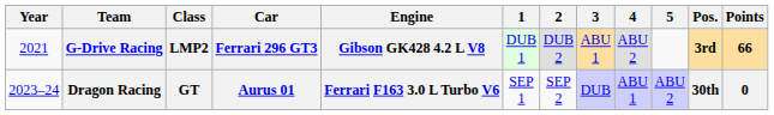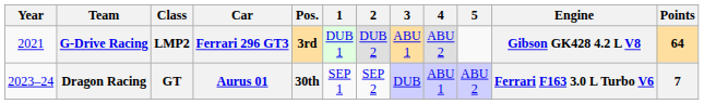 <table class="wikitable" style="text-align:center; font-size:85%">
 <tr>
 <th>Year</th>
 <th>Team</th>
 <th>Class</th>
 <th>Car</th>
-<th>Engine</th>
+<th>Pos.</th>
 <th>1</th>
 <th>2</th>
 <th>3</th>
 <th>4</th>
 <th>5</th>
-<th>Pos.</th>
+<th>Engine</th>
 <th>Points</th>
 </tr>
 <tr>
 <td><a href='#'>2021</a></td>
 <th nowrap><a href='#'>G-Drive Racing</a></th>
 <th>LMP2</th>
 <th><a href='#'>Ferrari 296 GT3</a></th>
-<th nowrap><a href='#'>Gibson</a> GK428 4.2 L <a href='#'>V8</a></th>
+<th style="background:#FFDF9F;">3rd</th>
 <td style="background:#DFFFDF;"><a href='#'>DUB<br>1</a><br></td>
 <td style="background:#DFDFDF;"><a href='#'>DUB<br>2</a><br></td>
 <td style="background:#FFDF9F;"><a href='#'>ABU<br>1</a><br></td>
 <td style="background:#DFDFDF;"><a href='#'>ABU<br>2</a><br></td>
 <td></td>
-<th style="background:#FFDF9F;">3rd</th>
-<th style="background:#FFDF9F;">66</th>
+<th nowrap><a href='#'>Gibson</a> GK428 4.2 L <a href='#'>V8</a></th>
+<th style="background:#FFDF9F;">64</th>
 </tr>
 <tr>
 <td><a href='#'>2023–24</a></td>
 <th>Dragon Racing</th>
 <th>GT</th>
 <th nowrap><a href='#'>Aurus 01</a></th>
-<th><a href='#'>Ferrari</a> <a href='#'>F163</a> 3.0 L Turbo <a href='#'>V6</a></th>
+<th>30th</th>
 <td style="background:#;"><a href='#'>SEP<br>1</a></td>
 <td style="background:#;"><a href='#'>SEP<br>2</a></td>
 <td style="background:#CFCFFF;"><a href='#'>DUB</a><br></td>
 <td style="background:#CFCFFF;"><a href='#'>ABU<br>1</a><br></td>
 <td style="background:#CFCFFF;"><a href='#'>ABU<br>2</a><br></td>
-<th>30th</th>
-<th>0</th>
+<th><a href='#'>Ferrari</a> <a href='#'>F163</a> 3.0 L Turbo <a href='#'>V6</a></th>
+<th>7</th>
 </tr>
 </table>
